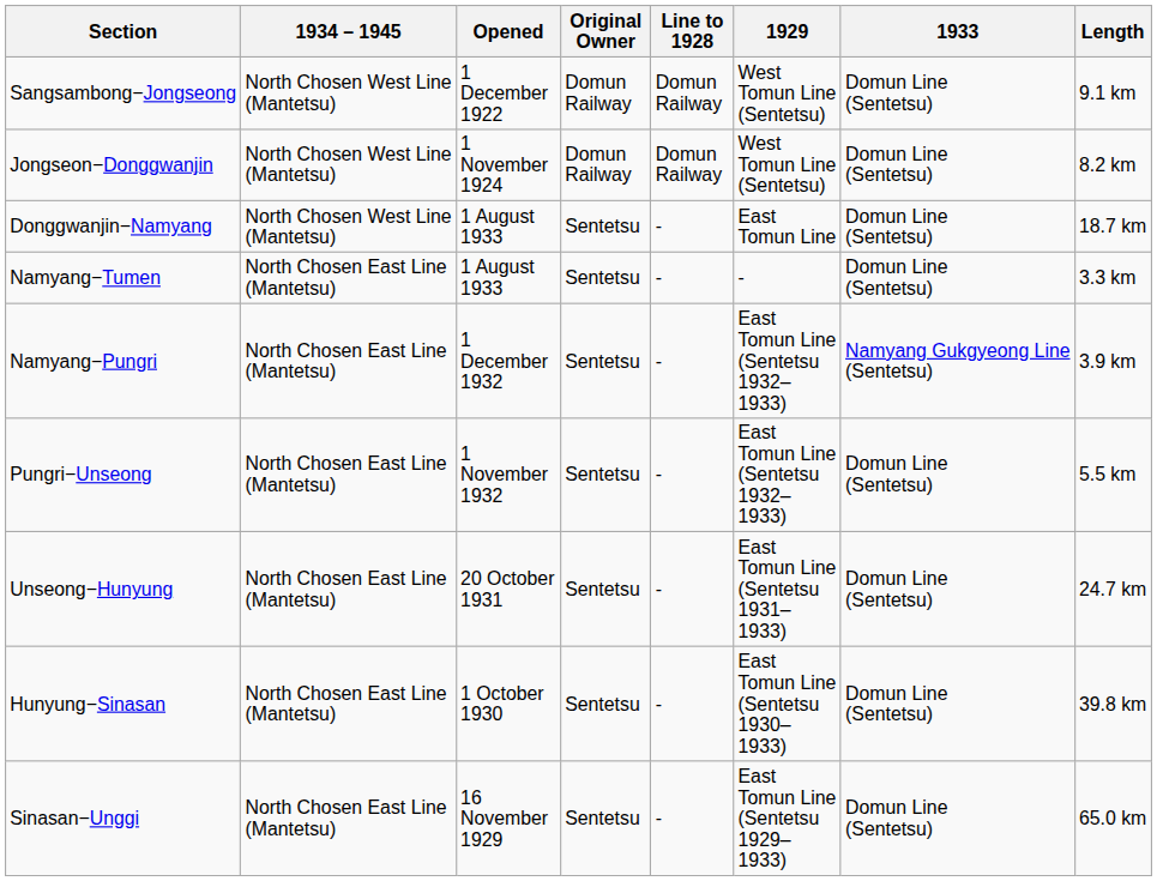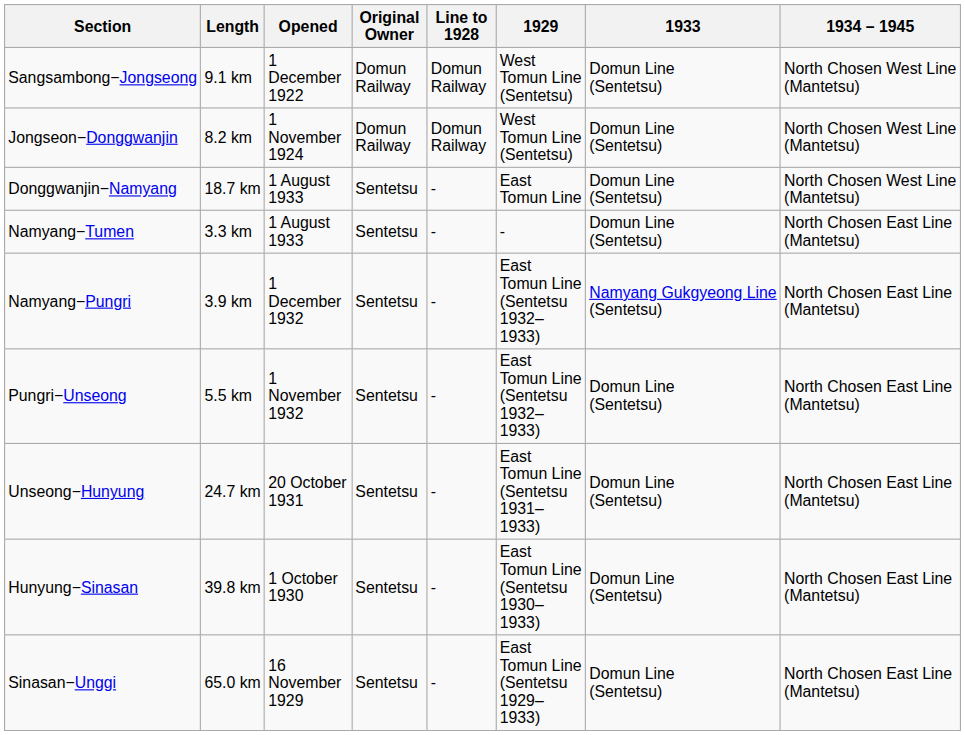 <table class="wikitable" style="font-size:90%;">
 <tr>
 <th>Section</th>
-<th>1934 – 1945</th>
+<th>Length</th>
 <th>Opened</th>
 <th>Original Owner</th>
 <th>Line to 1928</th>
 <th>1929</th>
 <th>1933</th>
-<th>Length</th>
+<th>1934 – 1945</th>
 </tr>
 <tr>
 <td>Sangsambong−<a href='#'>Jongseong</a></td>
-<td>North Chosen West Line<br>(Mantetsu)</td>
+<td>9.1 km</td>
 <td>1 December 1922</td>
 <td>Domun Railway</td>
 <td>Domun Railway</td>
 <td>West Tomun Line<br>(Sentetsu)</td>
 <td>Domun Line<br>(Sentetsu)</td>
-<td>9.1 km</td>
+<td>North Chosen West Line<br>(Mantetsu)</td>
 </tr>
 <tr>
 <td>Jongseon−<a href='#'>Donggwanjin</a></td>
-<td>North Chosen West Line<br>(Mantetsu)</td>
+<td>8.2 km</td>
 <td>1 November 1924</td>
 <td>Domun Railway</td>
 <td>Domun Railway</td>
 <td>West Tomun Line<br>(Sentetsu)</td>
 <td>Domun Line<br>(Sentetsu)</td>
-<td>8.2 km</td>
+<td>North Chosen West Line<br>(Mantetsu)</td>
 </tr>
 <tr>
 <td>Donggwanjin−<a href='#'>Namyang</a></td>
-<td>North Chosen West Line<br>(Mantetsu)</td>
+<td>18.7 km</td>
 <td>1 August 1933</td>
 <td>Sentetsu</td>
 <td>-</td>
 <td>East Tomun Line</td>
 <td>Domun Line<br>(Sentetsu)</td>
-<td>18.7 km</td>
+<td>North Chosen West Line<br>(Mantetsu)</td>
 </tr>
 <tr>
 <td>Namyang−<a href='#'>Tumen</a></td>
-<td>North Chosen East Line<br>(Mantetsu)</td>
+<td>3.3 km</td>
 <td>1 August 1933</td>
 <td>Sentetsu</td>
 <td>-</td>
 <td>-</td>
 <td>Domun Line<br>(Sentetsu)</td>
-<td>3.3 km</td>
+<td>North Chosen East Line<br>(Mantetsu)</td>
 </tr>
 <tr>
 <td>Namyang−<a href='#'>Pungri</a></td>
-<td>North Chosen East Line<br>(Mantetsu)</td>
+<td>3.9 km</td>
 <td>1 December 1932</td>
 <td>Sentetsu</td>
 <td>-</td>
 <td>East Tomun Line<br>(Sentetsu 1932–1933)</td>
 <td><a href='#'>Namyang Gukgyeong Line</a><br>(Sentetsu)</td>
-<td>3.9 km</td>
+<td>North Chosen East Line<br>(Mantetsu)</td>
 </tr>
 <tr>
 <td>Pungri−<a href='#'>Unseong</a></td>
-<td>North Chosen East Line<br>(Mantetsu)</td>
+<td>5.5 km</td>
 <td>1 November 1932</td>
 <td>Sentetsu</td>
 <td>-</td>
 <td>East Tomun Line<br>(Sentetsu 1932–1933)</td>
 <td>Domun Line<br>(Sentetsu)</td>
-<td>5.5 km</td>
+<td>North Chosen East Line<br>(Mantetsu)</td>
 </tr>
 <tr>
 <td>Unseong−<a href='#'>Hunyung</a></td>
-<td>North Chosen East Line<br>(Mantetsu)</td>
+<td>24.7 km</td>
 <td>20 October 1931</td>
 <td>Sentetsu</td>
 <td>-</td>
 <td>East Tomun Line<br>(Sentetsu 1931–1933)</td>
 <td>Domun Line<br>(Sentetsu)</td>
-<td>24.7 km</td>
+<td>North Chosen East Line<br>(Mantetsu)</td>
 </tr>
 <tr>
 <td>Hunyung−<a href='#'>Sinasan</a></td>
-<td>North Chosen East Line<br>(Mantetsu)</td>
+<td>39.8 km</td>
 <td>1 October 1930</td>
 <td>Sentetsu</td>
 <td>-</td>
 <td>East Tomun Line<br>(Sentetsu 1930–1933)</td>
 <td>Domun Line<br>(Sentetsu)</td>
-<td>39.8 km</td>
+<td>North Chosen East Line<br>(Mantetsu)</td>
 </tr>
 <tr>
 <td>Sinasan−<a href='#'>Unggi</a></td>
-<td>North Chosen East Line<br>(Mantetsu)</td>
+<td>65.0 km</td>
 <td>16 November 1929</td>
 <td>Sentetsu</td>
 <td>-</td>
 <td>East Tomun Line<br>(Sentetsu 1929–1933)</td>
 <td>Domun Line<br>(Sentetsu)</td>
-<td>65.0 km</td>
+<td>North Chosen East Line<br>(Mantetsu)</td>
 </tr>
 </table>
